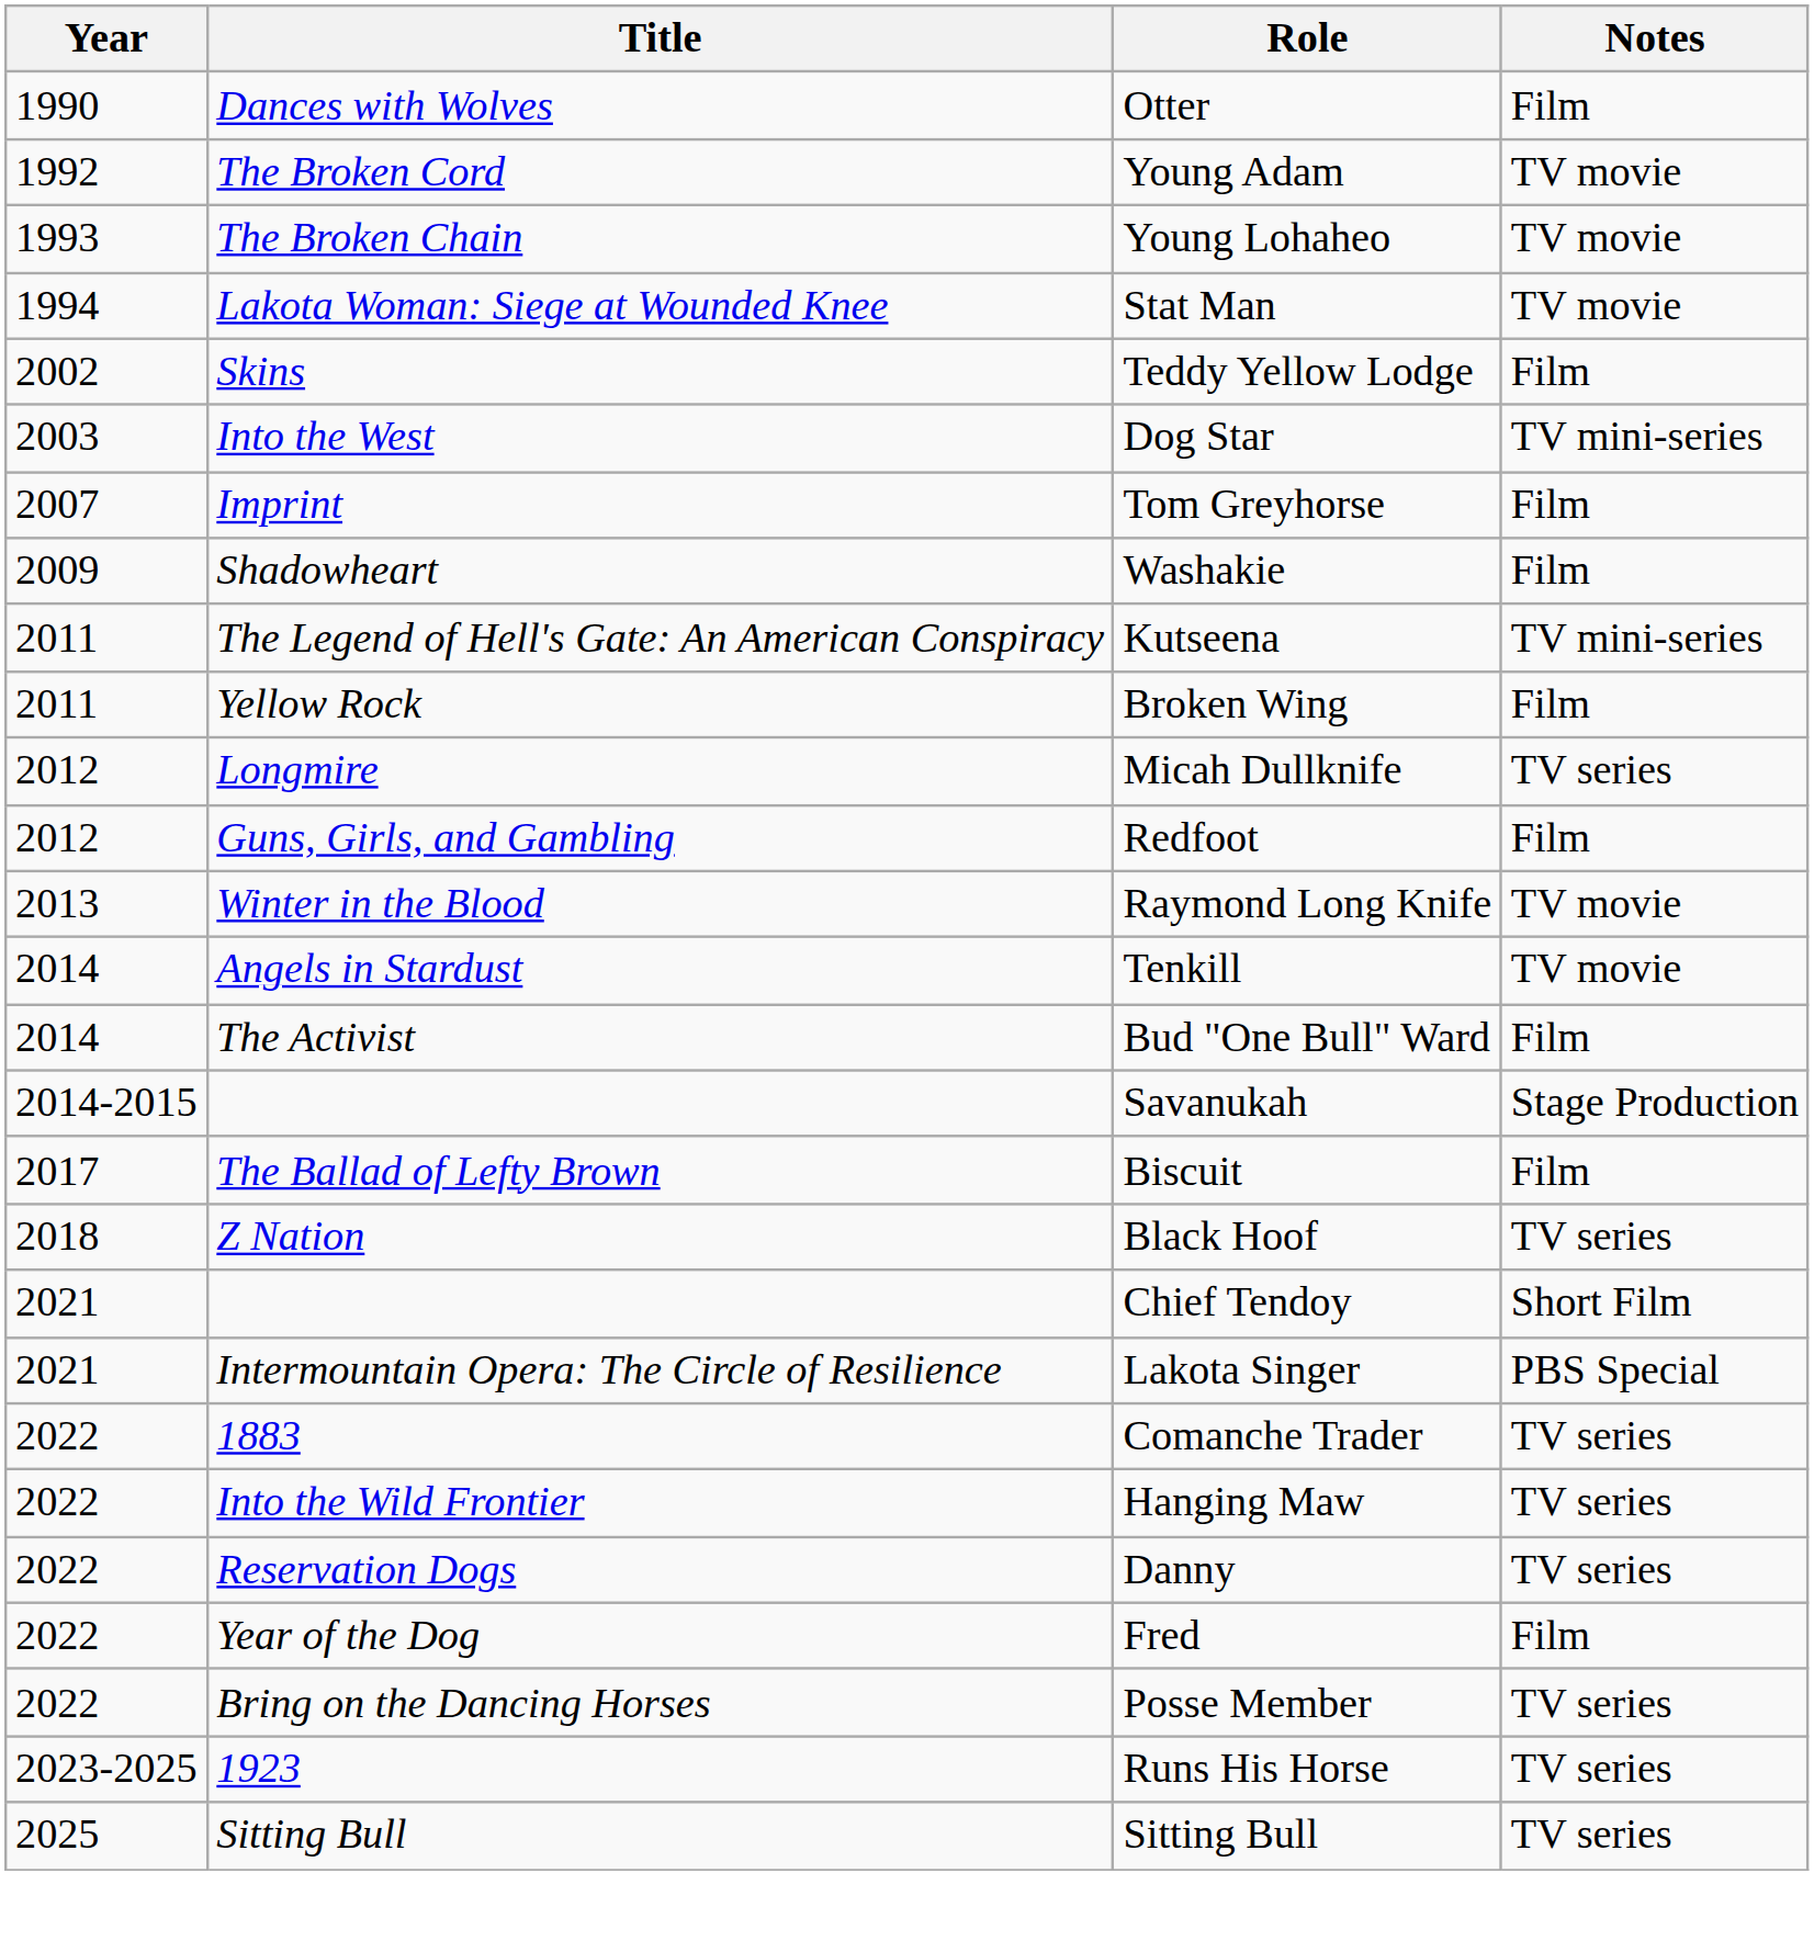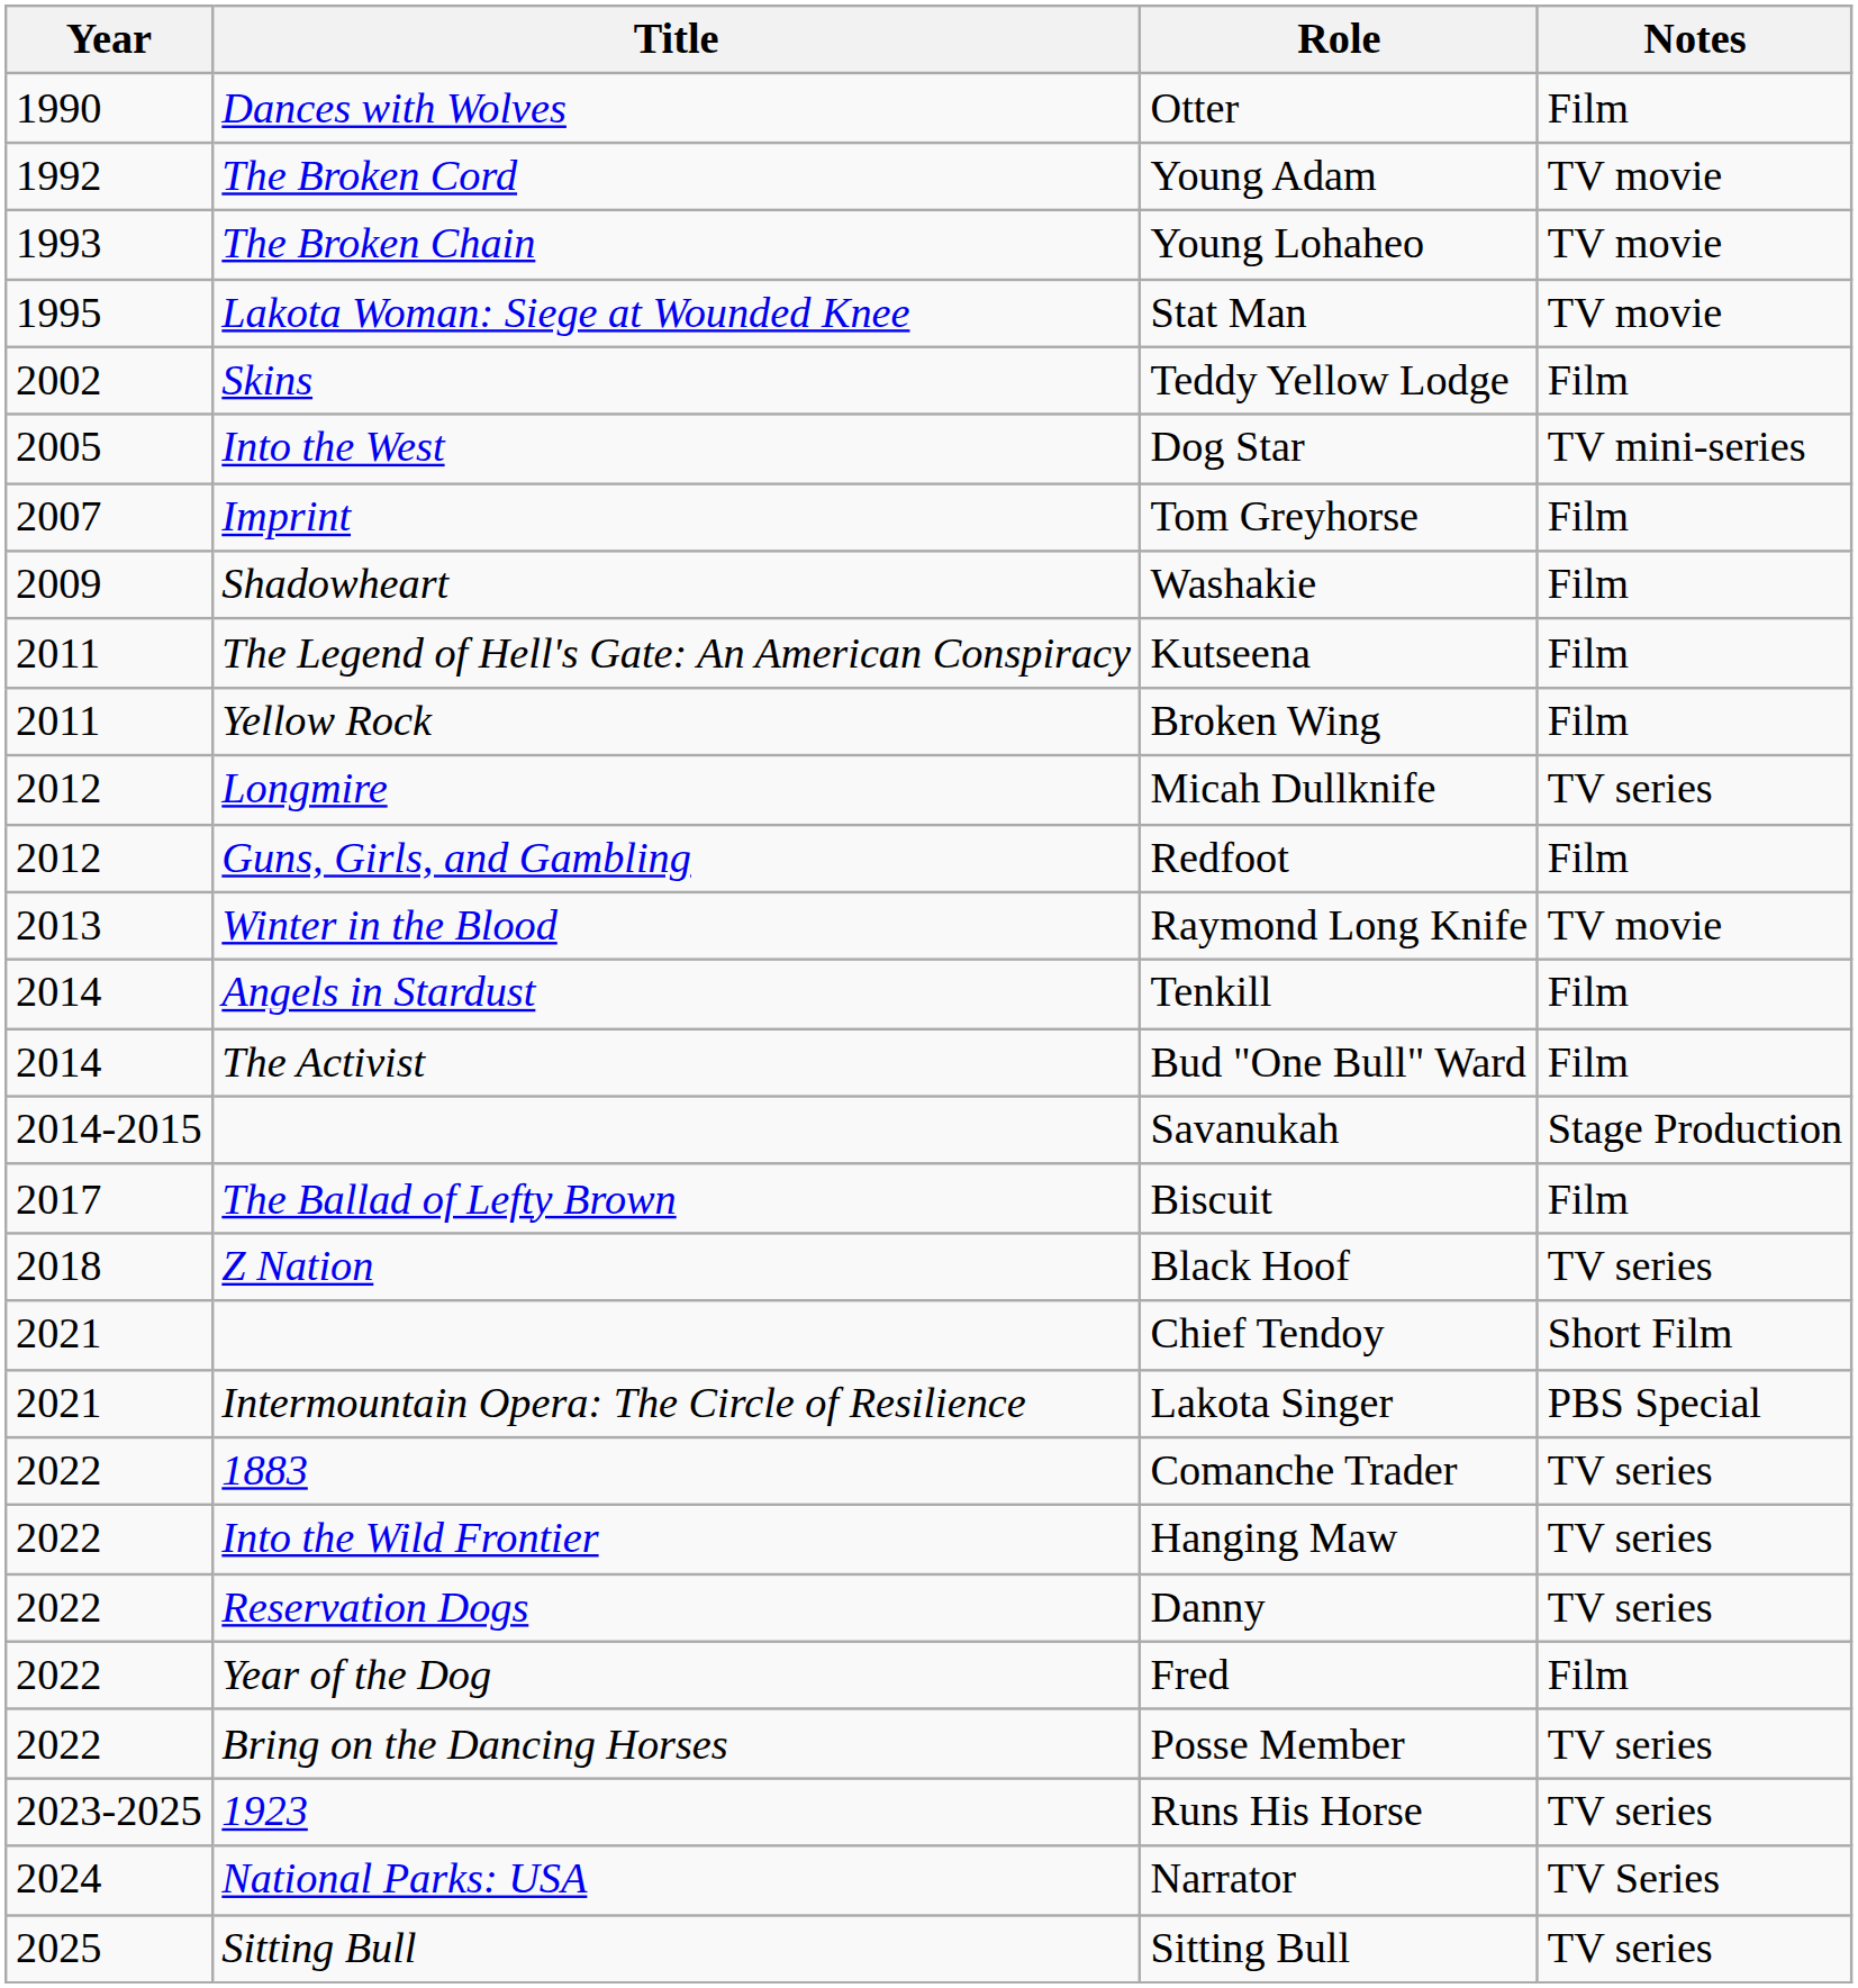 <table class="wikitable">
 <tr>
 <th>Year</th>
 <th>Title</th>
 <th>Role</th>
 <th>Notes</th>
 </tr>
 <tr>
 <td>1990</td>
 <td><em><a href='#'>Dances with Wolves</a></em></td>
 <td>Otter</td>
 <td>Film</td>
 </tr>
 <tr>
 <td>1992</td>
 <td><em><a href='#'>The Broken Cord</a></em></td>
 <td>Young Adam</td>
 <td>TV movie</td>
 </tr>
 <tr>
 <td>1993</td>
 <td><em><a href='#'>The Broken Chain</a></em></td>
 <td>Young Lohaheo</td>
 <td>TV movie</td>
 </tr>
 <tr>
-<td>1994</td>
+<td>1995</td>
 <td><em><a href='#'>Lakota Woman: Siege at Wounded Knee</a></em></td>
 <td>Stat Man</td>
 <td>TV movie</td>
 </tr>
 <tr>
 <td>2002</td>
 <td><a href='#'><em>Skins</em></a></td>
 <td>Teddy Yellow Lodge</td>
 <td>Film</td>
 </tr>
 <tr>
-<td>2003</td>
+<td>2005</td>
 <td><a href='#'><em>Into the West</em></a></td>
 <td>Dog Star</td>
 <td>TV mini-series</td>
 </tr>
 <tr>
 <td>2007</td>
 <td><a href='#'><em>Imprint</em></a></td>
 <td>Tom Greyhorse</td>
 <td>Film</td>
 </tr>
 <tr>
 <td>2009</td>
 <td><em>Shadowheart</em></td>
 <td>Washakie</td>
 <td>Film</td>
 </tr>
 <tr>
 <td>2011</td>
 <td><em>The Legend of Hell's Gate: An American Conspiracy</em></td>
 <td>Kutseena</td>
-<td>TV mini-series</td>
+<td>Film</td>
 </tr>
 <tr>
 <td>2011</td>
 <td><em>Yellow Rock</em></td>
 <td>Broken Wing</td>
 <td>Film</td>
 </tr>
 <tr>
 <td>2012</td>
 <td><em><a href='#'>Longmire</a></em></td>
 <td>Micah Dullknife</td>
 <td>TV series</td>
 </tr>
 <tr>
 <td>2012</td>
 <td><em><a href='#'>Guns, Girls, and Gambling</a></em></td>
 <td>Redfoot</td>
 <td>Film</td>
 </tr>
 <tr>
 <td>2013</td>
 <td><em><a href='#'>Winter in the Blood</a></em></td>
 <td>Raymond Long Knife</td>
 <td>TV movie</td>
 </tr>
 <tr>
 <td>2014</td>
 <td><em><a href='#'>Angels in Stardust</a></em></td>
 <td>Tenkill</td>
-<td>TV movie</td>
+<td>Film</td>
 </tr>
 <tr>
 <td>2014</td>
 <td><em>The Activist</em></td>
 <td>Bud "One Bull" Ward</td>
 <td>Film</td>
 </tr>
 <tr>
 <td>2014-2015</td>
 <td></td>
 <td>Savanukah</td>
 <td>Stage Production</td>
 </tr>
 <tr>
 <td>2017</td>
 <td><em><a href='#'>The Ballad of Lefty Brown</a></em></td>
 <td>Biscuit</td>
 <td>Film</td>
 </tr>
 <tr>
 <td>2018</td>
 <td><em><a href='#'>Z Nation</a></em></td>
 <td>Black Hoof</td>
 <td>TV series</td>
 </tr>
 <tr>
 <td>2021</td>
 <td><em></em></td>
 <td>Chief Tendoy</td>
 <td>Short Film</td>
 </tr>
 <tr>
 <td>2021</td>
 <td><em>Intermountain Opera: The Circle of Resilience</em></td>
 <td>Lakota Singer</td>
 <td>PBS Special</td>
 </tr>
 <tr>
 <td>2022</td>
 <td><a href='#'><em>1883</em></a></td>
 <td>Comanche Trader</td>
 <td>TV series</td>
 </tr>
 <tr>
 <td>2022</td>
 <td><em><a href='#'>Into the Wild Frontier</a></em></td>
 <td>Hanging Maw</td>
 <td>TV series</td>
 </tr>
 <tr>
 <td>2022</td>
 <td><em><a href='#'>Reservation Dogs</a></em></td>
 <td>Danny</td>
 <td>TV series</td>
 </tr>
 <tr>
 <td>2022</td>
 <td><em>Year of the Dog</em></td>
 <td>Fred</td>
 <td>Film</td>
 </tr>
 <tr>
 <td>2022</td>
 <td><em>Bring on the Dancing Horses</em></td>
 <td>Posse Member</td>
 <td>TV series</td>
 </tr>
 <tr>
 <td>2023-2025</td>
 <td><a href='#'><em>1923</em></a></td>
 <td>Runs His Horse</td>
 <td>TV series</td>
 </tr>
 <tr>
+<td>2024</td>
+<td><em><a href='#'>National Parks: USA</a></em></td>
+<td>Narrator</td>
+<td>TV Series</td>
+</tr>
+<tr>
 <td>2025</td>
 <td><em>Sitting Bull</em></td>
 <td>Sitting Bull</td>
 <td>TV series</td>
 </tr>
 </table>
